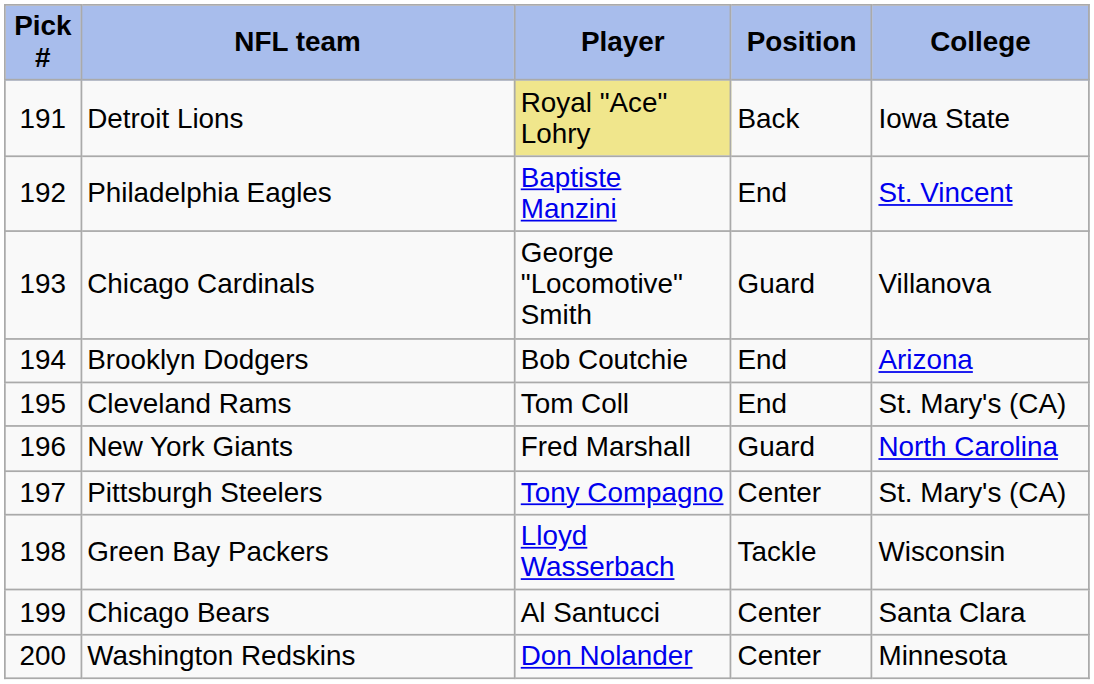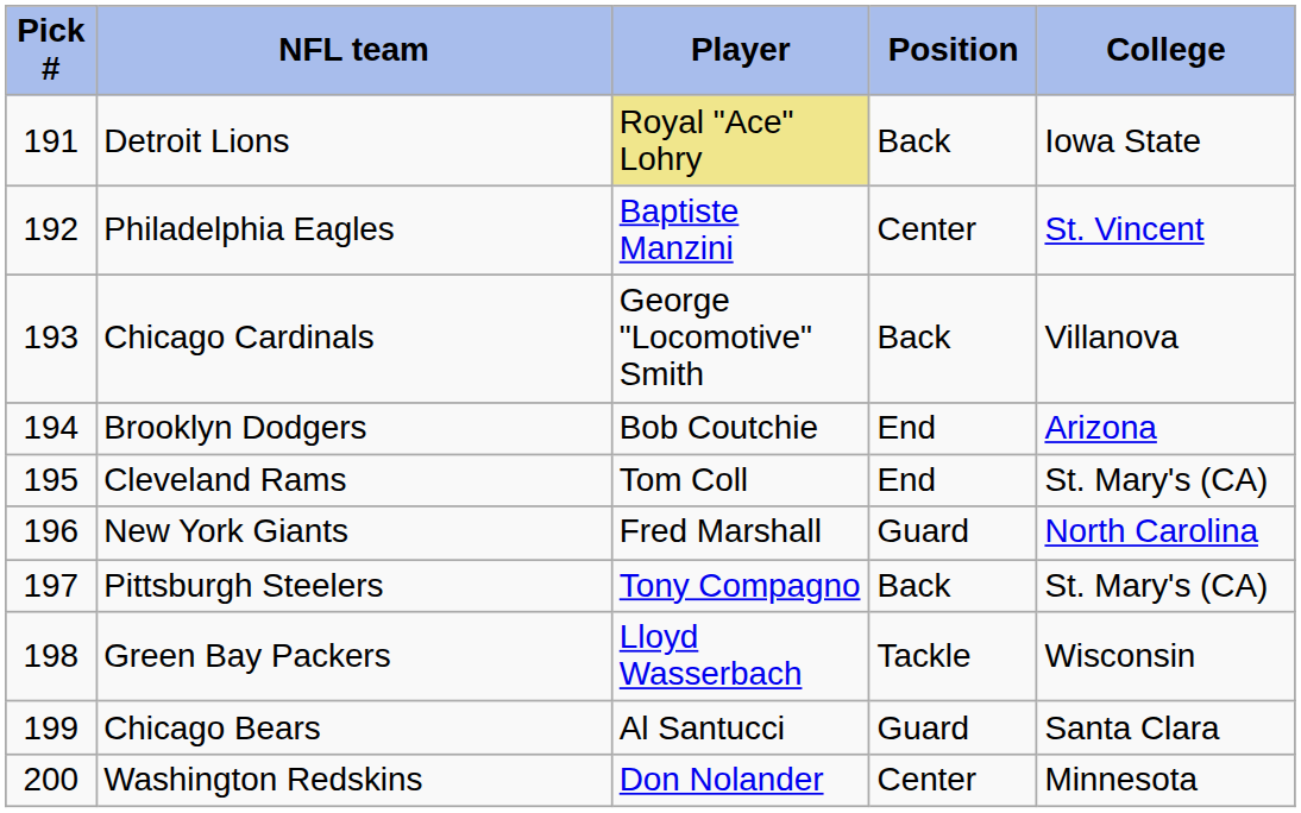 <table class="wikitable sortable sortable" style="width: 100%">
 <tr>
 <th style="background:#A8BDEC;" width=7%>Pick #</th>
 <th width=40% style="background:#A8BDEC;">NFL team</th>
 <th width=20% style="background:#A8BDEC;">Player</th>
 <th width=13% style="background:#A8BDEC;">Position</th>
 <th style="background:#A8BDEC;">College</th>
 </tr>
 <tr>
 <td align=center>191</td>
 <td>Detroit Lions</td>
 <td style="background: khaki;">Royal "Ace" Lohry</td>
 <td>Back</td>
 <td>Iowa State</td>
 </tr>
 <tr>
 <td align=center>192</td>
 <td>Philadelphia Eagles</td>
 <td><a href='#'>Baptiste Manzini</a></td>
-<td>End</td>
+<td>Center</td>
 <td><a href='#'>St. Vincent</a></td>
 </tr>
 <tr>
 <td align=center>193</td>
 <td>Chicago Cardinals</td>
 <td>George "Locomotive" Smith</td>
-<td>Guard</td>
+<td>Back</td>
 <td>Villanova</td>
 </tr>
 <tr>
 <td align=center>194</td>
 <td>Brooklyn Dodgers</td>
 <td>Bob Coutchie</td>
 <td>End</td>
 <td><a href='#'>Arizona</a></td>
 </tr>
 <tr>
 <td align=center>195</td>
 <td>Cleveland Rams</td>
 <td>Tom Coll</td>
 <td>End</td>
 <td>St. Mary's (CA)</td>
 </tr>
 <tr>
 <td align=center>196</td>
 <td>New York Giants</td>
 <td>Fred Marshall</td>
 <td>Guard</td>
 <td><a href='#'>North Carolina</a></td>
 </tr>
 <tr>
 <td align=center>197</td>
 <td>Pittsburgh Steelers</td>
 <td><a href='#'>Tony Compagno</a></td>
-<td>Center</td>
+<td>Back</td>
 <td>St. Mary's (CA)</td>
 </tr>
 <tr>
 <td align=center>198</td>
 <td>Green Bay Packers</td>
 <td><a href='#'>Lloyd Wasserbach</a></td>
 <td>Tackle</td>
 <td>Wisconsin</td>
 </tr>
 <tr>
 <td align=center>199</td>
 <td>Chicago Bears</td>
 <td>Al Santucci</td>
-<td>Center</td>
+<td>Guard</td>
 <td>Santa Clara</td>
 </tr>
 <tr>
 <td align=center>200</td>
 <td>Washington Redskins</td>
 <td><a href='#'>Don Nolander</a></td>
 <td>Center</td>
 <td>Minnesota</td>
 </tr>
 </table>
